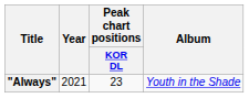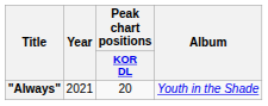 <table class="wikitable plainrowheaders" style="text-align:center">
 <tr>
 <th scope="col" rowspan="2">Title</th>
 <th scope="col" rowspan="2">Year</th>
 <th scope="col" colspan="1">Peak chart positions</th>
 <th scope="col" rowspan="2">Album</th>
 </tr>
 <tr>
 <th scope="col" style="font-size:90%; width:3em"><a href='#'>KOR<br>DL</a><br></th>
 </tr>
 <tr>
 <th scope="row">"Always"</th>
 <td>2021</td>
-<td>23</td>
+<td>20</td>
 <td><em><a href='#'>Youth in the Shade</a></em></td>
 </tr>
 </table>
